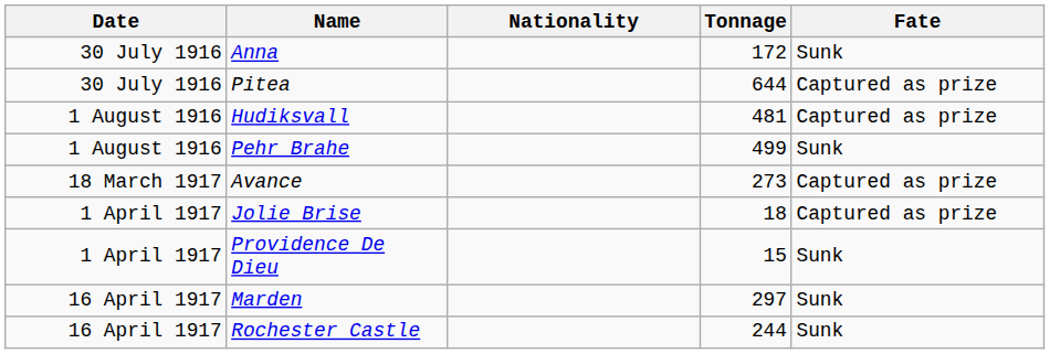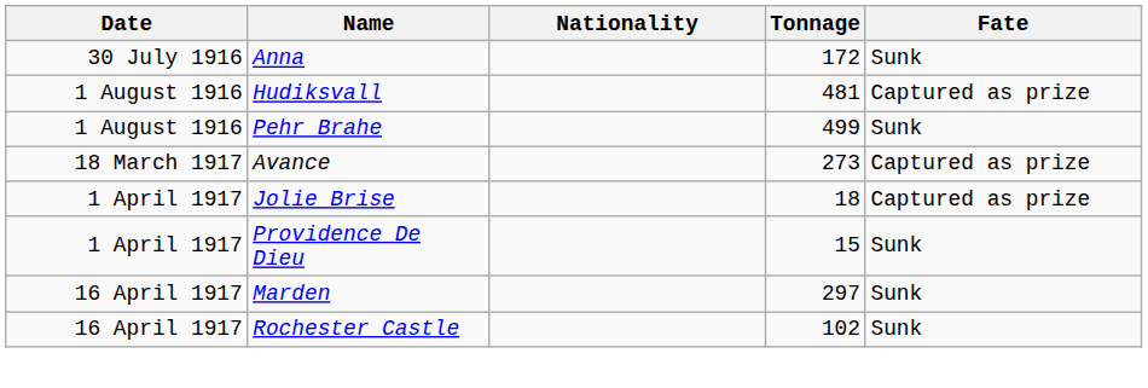 <table class="wikitable sortable">
 <tr>
 <th width="140px">Date</th>
 <th width="140px">Name</th>
 <th width="160px">Nationality</th>
 <th width="25px">Tonnage</th>
 <th width="160px">Fate</th>
 </tr>
 <tr>
 <td align="right">30 July 1916</td>
 <td align="left"><a href='#'><em>Anna</em></a></td>
 <td align="left"></td>
 <td align="right">172</td>
 <td align="left">Sunk</td>
-</tr>
-<tr>
-<td align="right">30 July 1916</td>
-<td align="left"><em>Pitea</em></td>
-<td align="left"></td>
-<td align="right">644</td>
-<td align="left">Captured as prize</td>
 </tr>
 <tr>
 <td align="right">1 August 1916</td>
 <td align="left"><a href='#'><em>Hudiksvall</em></a></td>
 <td align="left"></td>
 <td align="right">481</td>
 <td align="left">Captured as prize</td>
 </tr>
 <tr>
 <td align="right">1 August 1916</td>
 <td align="left"><a href='#'><em>Pehr Brahe</em></a></td>
 <td align="left"></td>
 <td align="right">499</td>
 <td align="left">Sunk</td>
 </tr>
 <tr>
 <td align="right">18 March 1917</td>
 <td align="left"><em>Avance</em></td>
 <td align="left"></td>
 <td align="right">273</td>
 <td align="left">Captured as prize</td>
 </tr>
 <tr>
 <td align="right">1 April 1917</td>
 <td align="left"><a href='#'><em>Jolie Brise</em></a></td>
 <td align="left"></td>
 <td align="right">18</td>
 <td align="left">Captured as prize</td>
 </tr>
 <tr>
 <td align="right">1 April 1917</td>
 <td align="left"><a href='#'><em>Providence De Dieu</em></a></td>
 <td align="left"></td>
 <td align="right">15</td>
 <td align="left">Sunk</td>
 </tr>
 <tr>
 <td align="right">16 April 1917</td>
 <td align="left"><a href='#'><em>Marden</em></a></td>
 <td align="left"></td>
 <td align="right">297</td>
 <td align="left">Sunk</td>
 </tr>
 <tr>
 <td align="right">16 April 1917</td>
 <td align="left"><a href='#'><em>Rochester Castle</em></a></td>
 <td align="left"></td>
-<td align="right">244</td>
+<td align="right">102</td>
 <td align="left">Sunk</td>
 </tr>
 </table>
